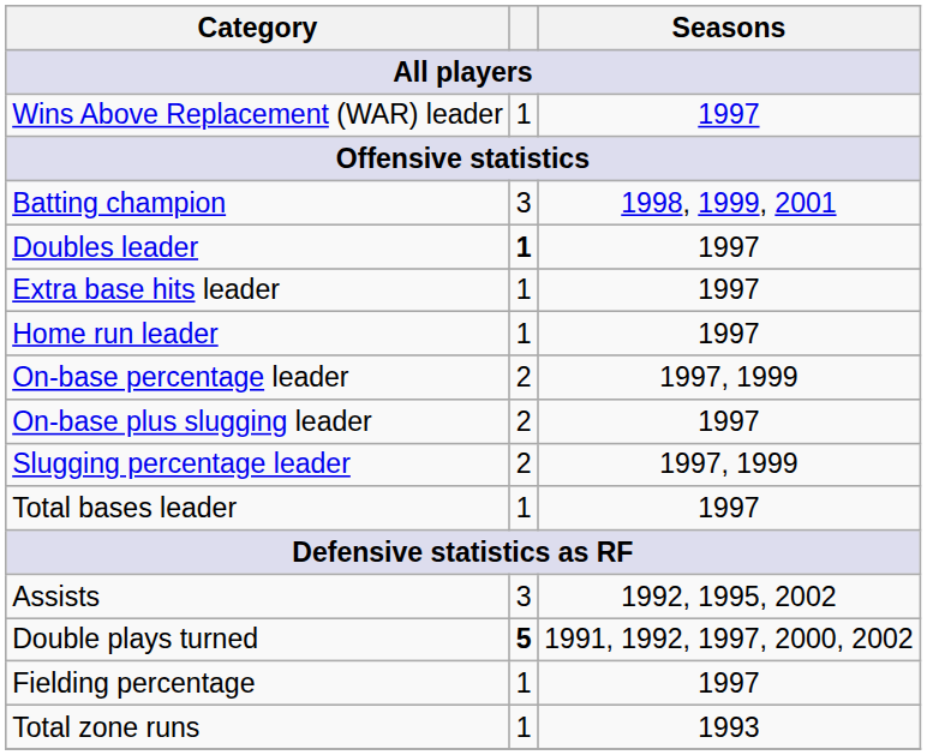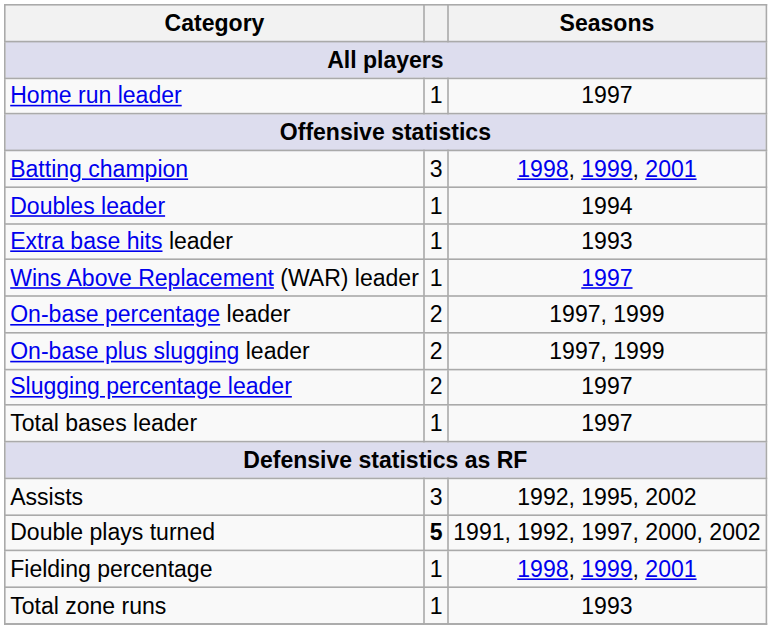 <table class="wikitable" margin: 5px; text-align: center; style=font-size:90%>
 <tr>
 <th>Category</th>
 <th></th>
 <th>Seasons</th>
 </tr>
 <tr>
 <th style="background:#ddddee;" colspan="3">All players</th>
 </tr>
 <tr>
-<td><a href='#'>Wins Above Replacement</a> (WAR) leader</td>
+<td><a href='#'>Home run leader</a></td>
 <td align="center">1</td>
-<td align="center"><a href='#'>1997</a></td>
+<td align="center">1997</td>
 </tr>
 <tr>
 <th style="background:#ddddee;" colspan="3">Offensive statistics</th>
 </tr>
 <tr>
 <td><a href='#'>Batting champion</a></td>
 <td align="center">3</td>
 <td align="center"><a href='#'>1998</a>, <a href='#'>1999</a>, <a href='#'>2001</a></td>
 </tr>
 <tr>
 <td><a href='#'>Doubles leader</a></td>
-<td align="center"><strong>1</strong></td>
-<td align="center">1997</td>
+<td align="center">1</td>
+<td align="center">1994</td>
 </tr>
 <tr>
 <td><a href='#'>Extra base hits</a> leader</td>
 <td align="center">1</td>
-<td align="center">1997</td>
+<td align="center">1993</td>
 </tr>
 <tr>
-<td><a href='#'>Home run leader</a></td>
+<td><a href='#'>Wins Above Replacement</a> (WAR) leader</td>
 <td align="center">1</td>
-<td align="center">1997</td>
+<td align="center"><a href='#'>1997</a></td>
 </tr>
 <tr>
 <td><a href='#'>On-base percentage</a> leader</td>
 <td align="center">2</td>
 <td align="center">1997, 1999</td>
 </tr>
 <tr>
 <td><a href='#'>On-base plus slugging</a> leader</td>
 <td align="center">2</td>
-<td align="center">1997</td>
+<td align="center">1997, 1999</td>
 </tr>
 <tr>
 <td><a href='#'>Slugging percentage leader</a></td>
 <td align="center">2</td>
-<td align="center">1997, 1999</td>
+<td align="center">1997</td>
 </tr>
 <tr>
 <td>Total bases leader</td>
 <td align="center">1</td>
 <td align="center">1997</td>
 </tr>
 <tr>
 <th style="background:#ddddee;" colspan="3">Defensive statistics as RF</th>
 </tr>
 <tr>
 <td>Assists</td>
 <td align="center">3</td>
 <td align="center">1992, 1995, 2002</td>
 </tr>
 <tr>
 <td>Double plays turned</td>
 <td align="center"><strong>5</strong></td>
 <td align="center">1991, 1992, 1997, 2000, 2002</td>
 </tr>
 <tr>
 <td>Fielding percentage</td>
 <td align="center">1</td>
-<td align="center">1997</td>
+<td align="center"><a href='#'>1998</a>, <a href='#'>1999</a>, <a href='#'>2001</a></td>
 </tr>
 <tr>
 <td>Total zone runs</td>
 <td align="center">1</td>
 <td align="center">1993</td>
 </tr>
 <tr>
 </tr>
 </table>
